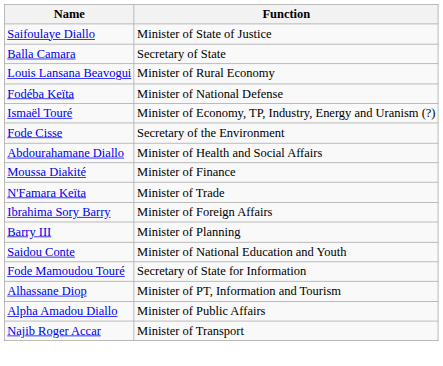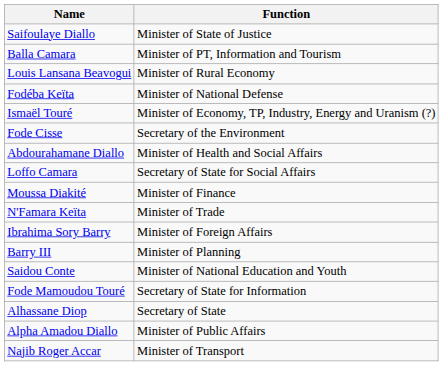 <table class=wikitable>
 <tr>
 <th>Name</th>
 <th>Function</th>
 </tr>
 <tr>
 <td><a href='#'>Saifoulaye Diallo</a></td>
 <td>Minister of State of Justice</td>
 </tr>
 <tr>
 <td><a href='#'>Balla Camara</a></td>
-<td>Secretary of State</td>
+<td>Minister of PT, Information and Tourism</td>
 </tr>
 <tr>
 <td><a href='#'>Louis Lansana Beavogui</a></td>
 <td>Minister of Rural Economy</td>
 </tr>
 <tr>
 <td><a href='#'>Fodéba Keïta</a></td>
 <td>Minister of National Defense</td>
 </tr>
 <tr>
 <td><a href='#'>Ismaël Touré</a></td>
 <td>Minister of Economy, TP, Industry, Energy and Uranism (?)</td>
 </tr>
 <tr>
 <td><a href='#'>Fode Cisse</a></td>
 <td>Secretary of the Environment</td>
 </tr>
 <tr>
 <td><a href='#'>Abdourahamane Diallo</a></td>
 <td>Minister of Health and Social Affairs</td>
+</tr>
+<tr>
+<td><a href='#'>Loffo Camara</a></td>
+<td>Secretary of State for Social Affairs</td>
 </tr>
 <tr>
 <td><a href='#'>Moussa Diakité</a></td>
 <td>Minister of Finance</td>
 </tr>
 <tr>
 <td><a href='#'>N'Famara Keïta</a></td>
 <td>Minister of Trade</td>
 </tr>
 <tr>
 <td><a href='#'>Ibrahima Sory Barry</a></td>
 <td>Minister of Foreign Affairs</td>
 </tr>
 <tr>
 <td><a href='#'>Barry III</a></td>
 <td>Minister of Planning</td>
 </tr>
 <tr>
 <td><a href='#'>Saidou Conte</a></td>
 <td>Minister of National Education and Youth</td>
 </tr>
 <tr>
 <td><a href='#'>Fode Mamoudou Touré</a></td>
 <td>Secretary of State for Information</td>
 </tr>
 <tr>
 <td><a href='#'>Alhassane Diop</a></td>
-<td>Minister of PT, Information and Tourism</td>
+<td>Secretary of State</td>
 </tr>
 <tr>
 <td><a href='#'>Alpha Amadou Diallo</a></td>
 <td>Minister of Public Affairs</td>
 </tr>
 <tr>
 <td><a href='#'>Najib Roger Accar</a></td>
 <td>Minister of Transport</td>
 </tr>
 </table>
